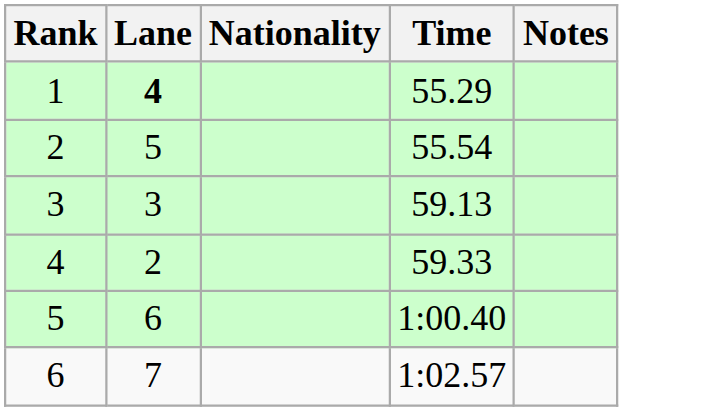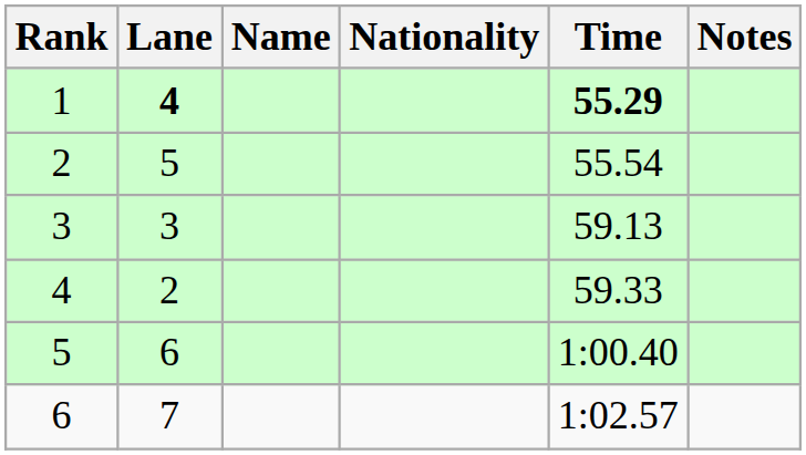 <table class="wikitable sortable" style="text-align:center">
 <tr>
 <th>Rank</th>
 <th>Lane</th>
+<th>Name</th>
 <th>Nationality</th>
 <th>Time</th>
 <th>Notes</th>
 </tr>
 <tr bgcolor=ccffcc>
 <td>1</td>
 <td><strong>4</strong></td>
 <td align=left></td>
-<td>55.29</td>
+<td align=left></td>
+<td><strong>55.29</strong></td>
 <td><strong></strong> <strong></strong></td>
 </tr>
 <tr bgcolor=ccffcc>
 <td>2</td>
 <td>5</td>
+<td align=left></td>
 <td align=left></td>
 <td>55.54</td>
 <td><strong></strong></td>
 </tr>
 <tr bgcolor=ccffcc>
 <td>3</td>
 <td>3</td>
 <td align=left></td>
+<td align=left></td>
 <td>59.13</td>
 <td><strong></strong></td>
 </tr>
 <tr bgcolor=ccffcc>
 <td>4</td>
 <td>2</td>
+<td align=left></td>
 <td align=left></td>
 <td>59.33</td>
 <td><strong></strong></td>
 </tr>
 <tr bgcolor=ccffcc>
 <td>5</td>
 <td>6</td>
 <td align=left></td>
+<td align=left></td>
 <td>1:00.40</td>
 <td><strong></strong></td>
 </tr>
 <tr>
 <td>6</td>
 <td>7</td>
 <td align=left></td>
+<td align=left></td>
 <td>1:02.57</td>
 <td></td>
 </tr>
 </table>
